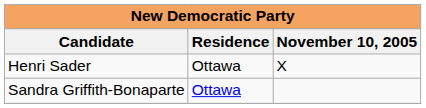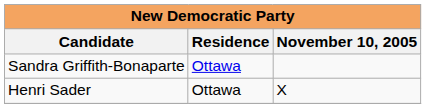 <table class="wikitable">
 <tr>
 <td align="center" bgcolor="sandybrown" colspan=3><strong>New Democratic Party</strong></td>
 </tr>
 <tr>
 <th align="left">Candidate</th>
 <th align="center">Residence</th>
 <th align="left">November 10, 2005</th>
 </tr>
 <tr>
+<td>Sandra Griffith-Bonaparte</td>
+<td><a href='#'>Ottawa</a></td>
+<td></td>
+</tr>
+<tr>
 <td>Henri Sader</td>
 <td>Ottawa</td>
 <td>X</td>
 </tr>
 <tr>
-<td>Sandra Griffith-Bonaparte</td>
-<td><a href='#'>Ottawa</a></td>
-<td></td>
-</tr>
-<tr>
 </tr>
 </table>
